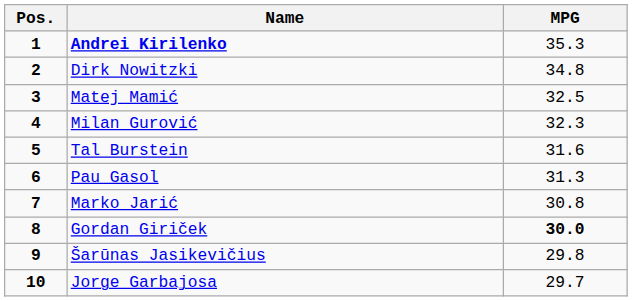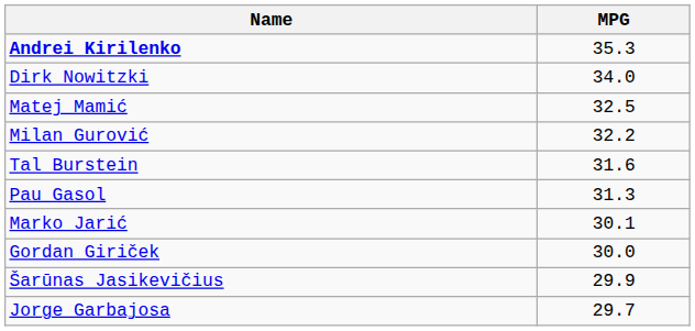 <table class=wikitable width="80%">
 <tr>
-<th width="10%">Pos.</th>
 <th width="70%">Name</th>
 <th width="20%">MPG</th>
 </tr>
 <tr>
-<td align=center><strong>1</strong></td>
 <td> <strong><a href='#'>Andrei Kirilenko</a></strong></td>
 <td align=center>35.3</td>
 </tr>
 <tr>
-<td align=center><strong>2</strong></td>
 <td> <a href='#'>Dirk Nowitzki</a></td>
-<td align=center>34.8</td>
+<td align=center>34.0</td>
 </tr>
 <tr>
-<td align=center><strong>3</strong></td>
 <td> <a href='#'>Matej Mamić</a></td>
 <td align=center>32.5</td>
 </tr>
 <tr>
-<td align=center><strong>4</strong></td>
 <td> <a href='#'>Milan Gurović</a></td>
-<td align=center>32.3</td>
+<td align=center>32.2</td>
 </tr>
 <tr>
-<td align=center><strong>5</strong></td>
 <td> <a href='#'>Tal Burstein</a></td>
 <td align=center>31.6</td>
 </tr>
 <tr>
-<td align=center><strong>6</strong></td>
 <td> <a href='#'>Pau Gasol</a></td>
 <td align=center>31.3</td>
 </tr>
 <tr>
-<td align=center><strong>7</strong></td>
 <td> <a href='#'>Marko Jarić</a></td>
-<td align=center>30.8</td>
+<td align=center>30.1</td>
 </tr>
 <tr>
-<td align=center><strong>8</strong></td>
 <td> <a href='#'>Gordan Giriček</a></td>
-<td align=center><strong>30.0</strong></td>
+<td align=center>30.0</td>
 </tr>
 <tr>
-<td align=center><strong>9</strong></td>
 <td> <a href='#'>Šarūnas Jasikevičius</a></td>
-<td align=center>29.8</td>
+<td align=center>29.9</td>
 </tr>
 <tr>
-<td align=center><strong>10</strong></td>
 <td> <a href='#'>Jorge Garbajosa</a></td>
 <td align=center>29.7</td>
 </tr>
 </table>
